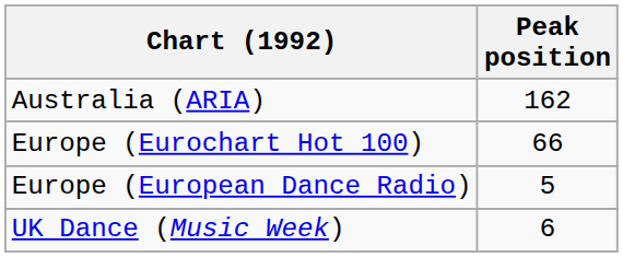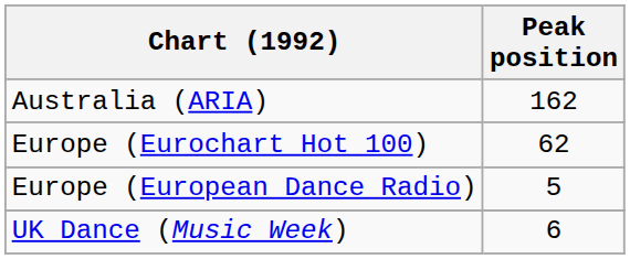 <table class="wikitable sortable">
 <tr>
 <th>Chart (1992)</th>
 <th>Peak<br>position</th>
 </tr>
 <tr>
 <td>Australia (<a href='#'>ARIA</a>)</td>
 <td align="center">162</td>
 </tr>
 <tr>
 <td>Europe (<a href='#'>Eurochart Hot 100</a>)</td>
-<td align="center">66</td>
+<td align="center">62</td>
 </tr>
 <tr>
 <td>Europe (<a href='#'>European Dance Radio</a>)</td>
 <td align="center">5</td>
 </tr>
 <tr>
 </tr>
 <tr>
 </tr>
 <tr>
 </tr>
 <tr>
 </tr>
 <tr>
 <td><a href='#'>UK Dance</a> (<em><a href='#'>Music Week</a></em>)</td>
 <td align="center">6</td>
 </tr>
 </table>
